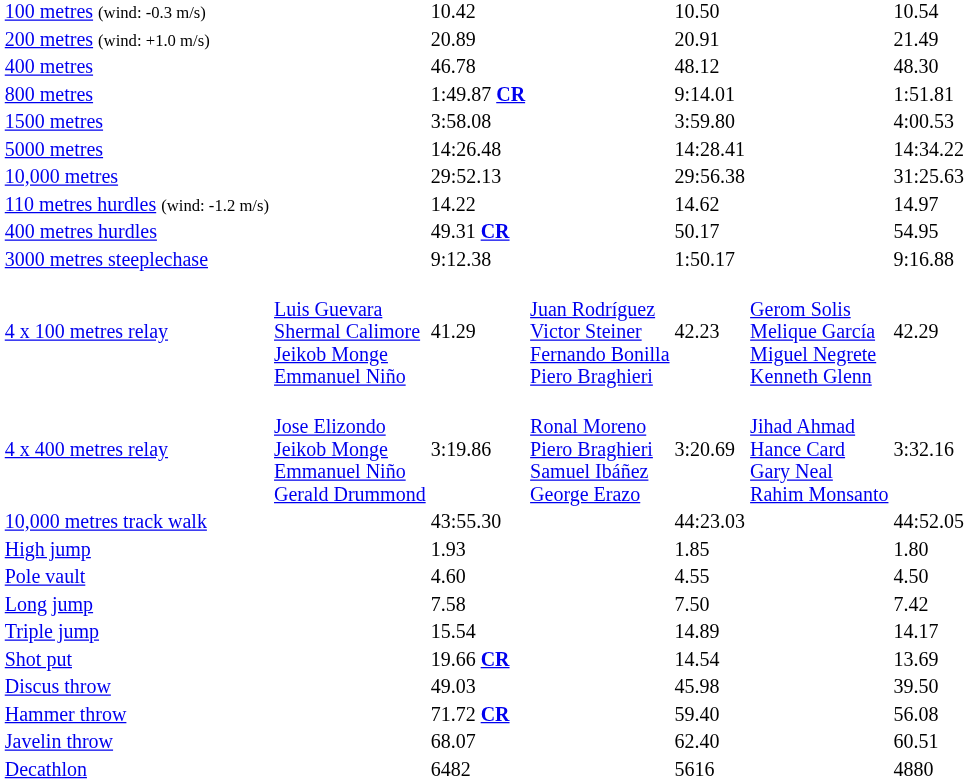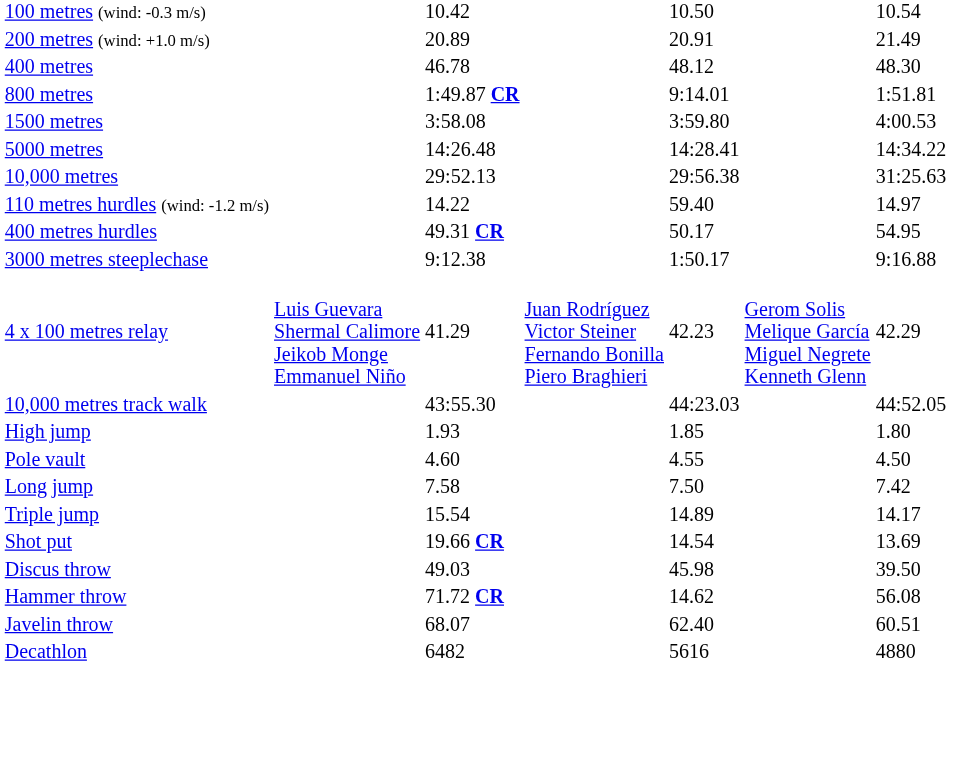 <table>
 <tr>
 <td><a href='#'>100 metres</a> <small>(wind: -0.3 m/s)</small></td>
 <td align=left></td>
 <td>10.42</td>
 <td align=left></td>
 <td>10.50</td>
 <td align=left></td>
 <td>10.54</td>
 </tr>
 <tr>
 <td><a href='#'>200 metres</a> <small>(wind: +1.0 m/s)</small></td>
 <td align=left></td>
 <td>20.89</td>
 <td align=left></td>
 <td>20.91</td>
 <td align=left></td>
 <td>21.49</td>
 </tr>
 <tr>
 <td><a href='#'>400 metres</a></td>
 <td align=left></td>
 <td>46.78</td>
 <td align=left></td>
 <td>48.12</td>
 <td align=left></td>
 <td>48.30</td>
 </tr>
 <tr>
 <td><a href='#'>800 metres</a></td>
 <td align=left></td>
 <td>1:49.87 <strong><a href='#'>CR</a></strong></td>
 <td align=left></td>
 <td>9:14.01</td>
 <td align=left></td>
 <td>1:51.81</td>
 </tr>
 <tr>
 <td><a href='#'>1500 metres</a></td>
 <td align=left></td>
 <td>3:58.08</td>
 <td align=left></td>
 <td>3:59.80</td>
 <td align=left></td>
 <td>4:00.53</td>
 </tr>
 <tr>
 <td><a href='#'>5000 metres</a></td>
 <td align=left></td>
 <td>14:26.48</td>
 <td align=left></td>
 <td>14:28.41</td>
 <td align=left></td>
 <td>14:34.22</td>
 </tr>
 <tr>
 <td><a href='#'>10,000 metres</a></td>
 <td align=left></td>
 <td>29:52.13</td>
 <td align=left></td>
 <td>29:56.38</td>
 <td align=left></td>
 <td>31:25.63</td>
 </tr>
 <tr>
 <td><a href='#'>110 metres hurdles</a> <small>(wind: -1.2 m/s)</small></td>
 <td align=left></td>
 <td>14.22</td>
 <td align=left></td>
-<td>14.62</td>
+<td>59.40</td>
 <td align=left></td>
 <td>14.97</td>
 </tr>
 <tr>
 <td><a href='#'>400 metres hurdles</a></td>
 <td align=left></td>
 <td>49.31 <strong><a href='#'>CR</a></strong></td>
 <td align=left></td>
 <td>50.17</td>
 <td align=left></td>
 <td>54.95</td>
 </tr>
 <tr>
 <td><a href='#'>3000 metres steeplechase</a></td>
 <td align=left></td>
 <td>9:12.38</td>
 <td align=left></td>
 <td>1:50.17</td>
 <td align=left></td>
 <td>9:16.88</td>
 </tr>
 <tr>
 <td><a href='#'>4 x 100 metres relay</a></td>
 <td> <br> <a href='#'>Luis Guevara</a> <br> <a href='#'>Shermal Calimore</a> <br> <a href='#'>Jeikob Monge</a> <br> <a href='#'>Emmanuel Niño</a></td>
 <td>41.29</td>
 <td> <br> <a href='#'>Juan Rodríguez</a> <br> <a href='#'>Victor Steiner</a> <br> <a href='#'>Fernando Bonilla</a> <br> <a href='#'>Piero Braghieri</a></td>
 <td>42.23</td>
 <td> <br> <a href='#'>Gerom Solis</a> <br><a href='#'>Melique García</a><br> <a href='#'>Miguel Negrete</a> <br> <a href='#'>Kenneth Glenn</a></td>
 <td>42.29</td>
-</tr>
-<tr>
-<td><a href='#'>4 x 400 metres relay</a></td>
-<td> <br> <a href='#'>Jose Elizondo</a> <br> <a href='#'>Jeikob Monge</a><br> <a href='#'>Emmanuel Niño</a> <br> <a href='#'>Gerald Drummond</a></td>
-<td>3:19.86</td>
-<td> <br> <a href='#'>Ronal Moreno</a> <br> <a href='#'>Piero Braghieri</a> <br> <a href='#'>Samuel Ibáñez</a> <br> <a href='#'>George Erazo</a></td>
-<td>3:20.69</td>
-<td> <br> <a href='#'>Jihad Ahmad</a> <br> <a href='#'>Hance Card</a> <br> <a href='#'>Gary Neal</a> <br> <a href='#'>Rahim Monsanto</a></td>
-<td>3:32.16</td>
 </tr>
 <tr>
 <td><a href='#'>10,000 metres track walk</a></td>
 <td align=left></td>
 <td>43:55.30</td>
 <td align=left></td>
 <td>44:23.03</td>
 <td align=left></td>
 <td>44:52.05</td>
 </tr>
 <tr>
 <td><a href='#'>High jump</a></td>
 <td align=left></td>
 <td>1.93</td>
 <td align=left></td>
 <td>1.85</td>
 <td align=left></td>
 <td>1.80</td>
 </tr>
 <tr>
 <td><a href='#'>Pole vault</a></td>
 <td align=left></td>
 <td>4.60</td>
 <td align=left></td>
 <td>4.55</td>
 <td align=left></td>
 <td>4.50</td>
 </tr>
 <tr>
 <td><a href='#'>Long jump</a></td>
 <td align=left></td>
 <td>7.58</td>
 <td align=left></td>
 <td>7.50</td>
 <td align=left></td>
 <td>7.42</td>
 </tr>
 <tr>
 <td><a href='#'>Triple jump</a></td>
 <td align=left></td>
 <td>15.54</td>
 <td align=left></td>
 <td>14.89</td>
 <td align=left></td>
 <td>14.17</td>
 </tr>
 <tr>
 <td><a href='#'>Shot put</a></td>
 <td align=left></td>
 <td>19.66 <strong><a href='#'>CR</a></strong></td>
 <td align=left></td>
 <td>14.54</td>
 <td align=left></td>
 <td>13.69</td>
 </tr>
 <tr>
 <td><a href='#'>Discus throw</a></td>
 <td align=left></td>
 <td>49.03</td>
 <td align=left></td>
 <td>45.98</td>
 <td align=left></td>
 <td>39.50</td>
 </tr>
 <tr>
 <td><a href='#'>Hammer throw</a></td>
 <td align=left></td>
 <td>71.72 <strong><a href='#'>CR</a></strong></td>
 <td align=left></td>
-<td>59.40</td>
+<td>14.62</td>
 <td align=left></td>
 <td>56.08</td>
 </tr>
 <tr>
 <td><a href='#'>Javelin throw</a></td>
 <td align=left></td>
 <td>68.07</td>
 <td align=left></td>
 <td>62.40</td>
 <td align=left></td>
 <td>60.51</td>
 </tr>
 <tr>
 <td><a href='#'>Decathlon</a></td>
 <td align=left></td>
 <td>6482</td>
 <td align=left></td>
 <td>5616</td>
 <td align=left></td>
 <td>4880</td>
 </tr>
 </table>
